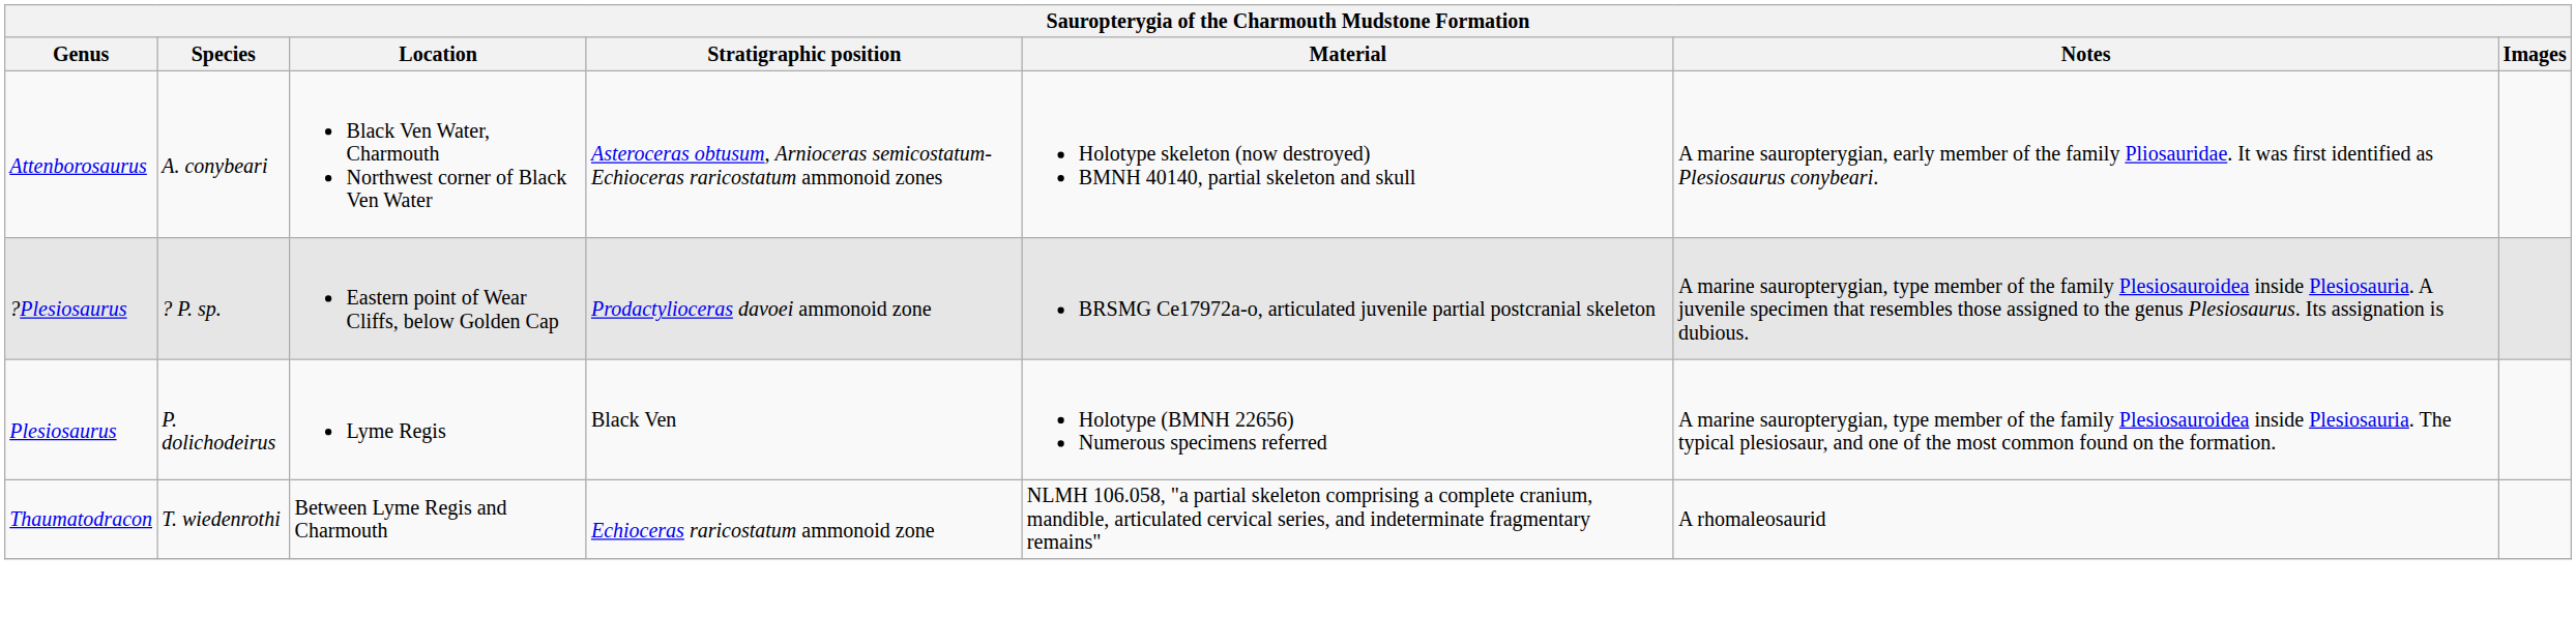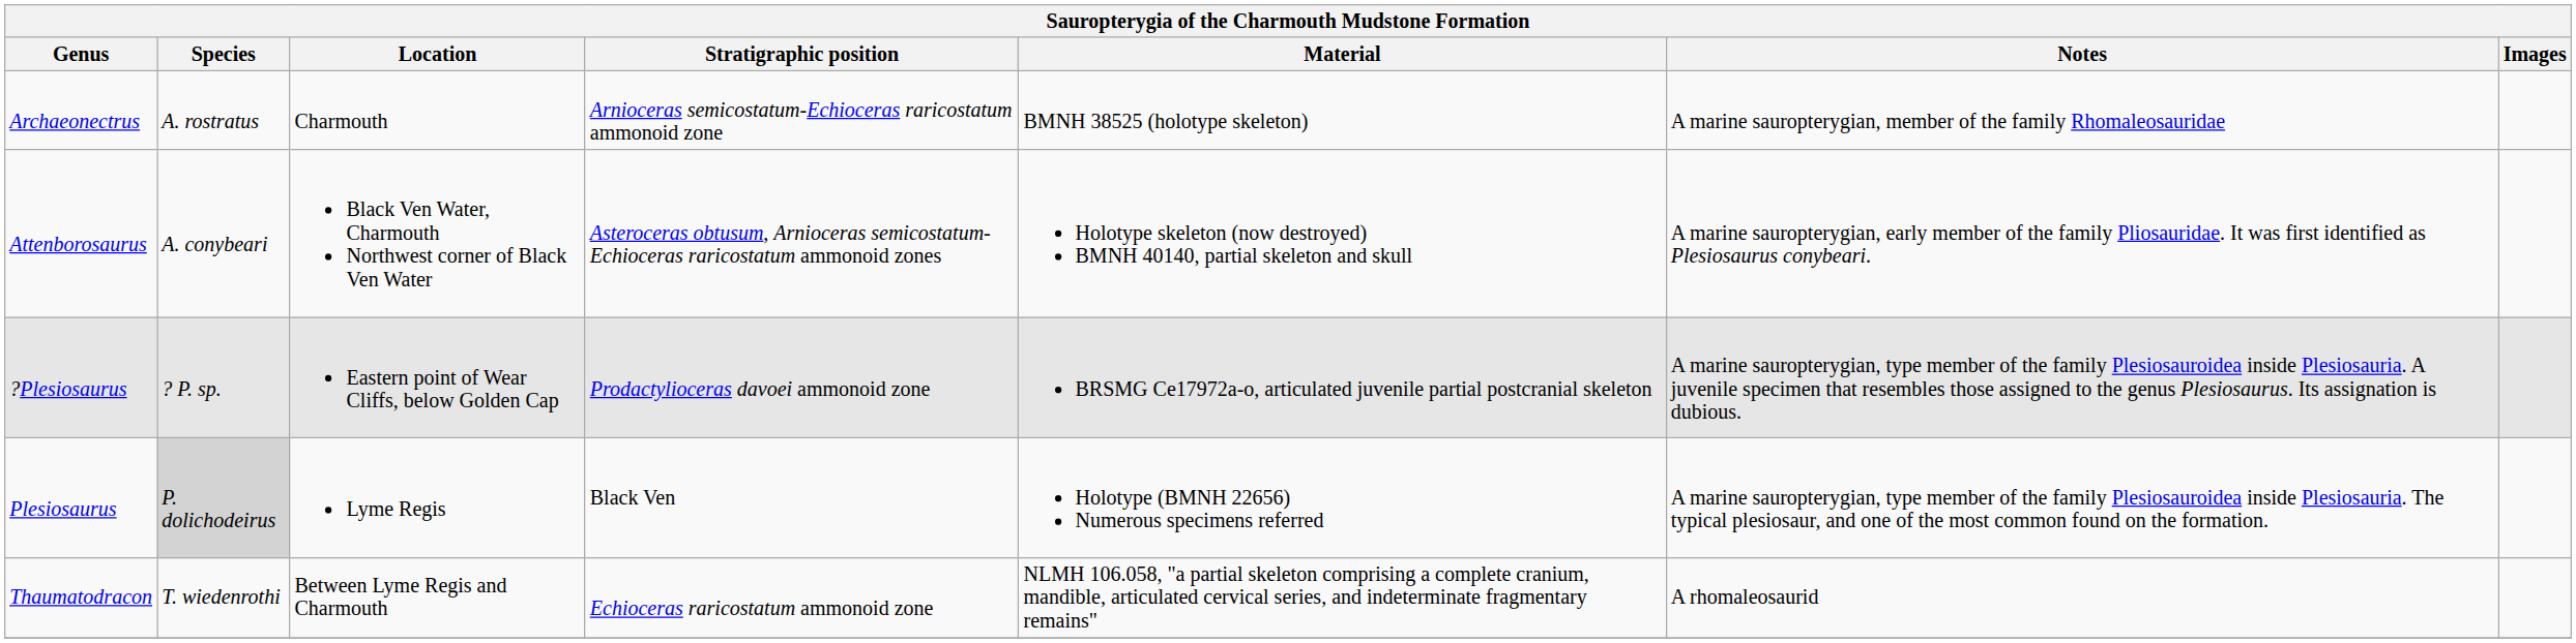 <table class="wikitable" width="100%" align="center">
 <tr>
 <th colspan="7" align="center"><strong>Sauropterygia of the Charmouth Mudstone Formation</strong></th>
 </tr>
 <tr>
 <th>Genus</th>
 <th>Species</th>
 <th>Location</th>
 <th>Stratigraphic position</th>
 <th>Material</th>
 <th>Notes</th>
 <th>Images</th>
+</tr>
+<tr>
+<td><br><em><a href='#'>Archaeonectrus</a></em></td>
+<td><br><em>A. rostratus</em></td>
+<td><br>Charmouth</td>
+<td><br><em><a href='#'>Arnioceras</a> semicostatum</em>-<em><a href='#'>Echioceras</a> raricostatum</em> ammonoid zone</td>
+<td><br>BMNH 38525 (holotype skeleton)</td>
+<td><br>A marine sauropterygian, member of the family <a href='#'>Rhomaleosauridae</a></td>
+<td><br></td>
 </tr>
 <tr>
 <td><br><em><a href='#'>Attenborosaurus</a></em></td>
 <td><br><em>A. conybeari</em></td>
 <td><br><ul><li>Black Ven Water, Charmouth</li><li>Northwest corner of Black Ven Water</li></ul></td>
 <td><br><em><a href='#'>Asteroceras obtusum</a></em>, <em>Arnioceras semicostatum</em>-<em>Echioceras raricostatum</em> ammonoid zones</td>
 <td><br><ul><li>Holotype skeleton (now destroyed)</li><li>BMNH 40140, partial skeleton and skull</li></ul></td>
 <td><br>A marine sauropterygian, early member of the family <a href='#'>Pliosauridae</a>. It was first identified as <em>Plesiosaurus conybeari</em>.</td>
 <td><br></td>
 </tr>
 <tr>
 <td style="background:#E6E6E6;"><br><em>?<a href='#'>Plesiosaurus</a></em></td>
 <td style="background:#E6E6E6;"><br><em>? P. sp.</em></td>
 <td style="background:#E6E6E6;"><br><ul><li>Eastern point of Wear Cliffs, below Golden Cap</li></ul></td>
 <td style="background:#E6E6E6;"><br><em><a href='#'>Prodactylioceras</a> davoei</em> ammonoid zone</td>
 <td style="background:#E6E6E6;"><br><ul><li>BRSMG Ce17972a-o, articulated juvenile partial postcranial skeleton</li></ul></td>
 <td style="background:#E6E6E6;"><br>A marine sauropterygian, type member of the family <a href='#'>Plesiosauroidea</a> inside <a href='#'>Plesiosauria</a>. A juvenile specimen that resembles those assigned to the genus <em>Plesiosaurus</em>. Its assignation is dubious.</td>
 <td style="background:#E6E6E6;"></td>
 </tr>
 <tr>
 <td><br><em><a href='#'>Plesiosaurus</a></em></td>
-<td><br><em>P. dolichodeirus</em></td>
+<td style="background: lightgrey;"><br><em>P. dolichodeirus</em></td>
 <td><br><ul><li>Lyme Regis</li></ul></td>
 <td>Black Ven</td>
 <td><br><ul><li>Holotype (BMNH 22656)</li><li>Numerous specimens referred</li></ul></td>
 <td><br>A marine sauropterygian, type member of the family <a href='#'>Plesiosauroidea</a> inside <a href='#'>Plesiosauria</a>. The typical plesiosaur, and one of the most common found on the formation.</td>
 <td></td>
 </tr>
 <tr>
 <td><em><a href='#'>Thaumatodracon</a></em></td>
 <td><em>T. wiedenrothi</em></td>
 <td>Between Lyme Regis and Charmouth</td>
 <td><br><em><a href='#'>Echioceras</a> raricostatum</em> ammonoid zone</td>
 <td>NLMH 106.058, "a partial skeleton comprising a complete cranium, mandible, articulated cervical series, and indeterminate fragmentary remains"</td>
 <td>A rhomaleosaurid</td>
 <td></td>
 </tr>
 <tr>
 </tr>
 </table>
